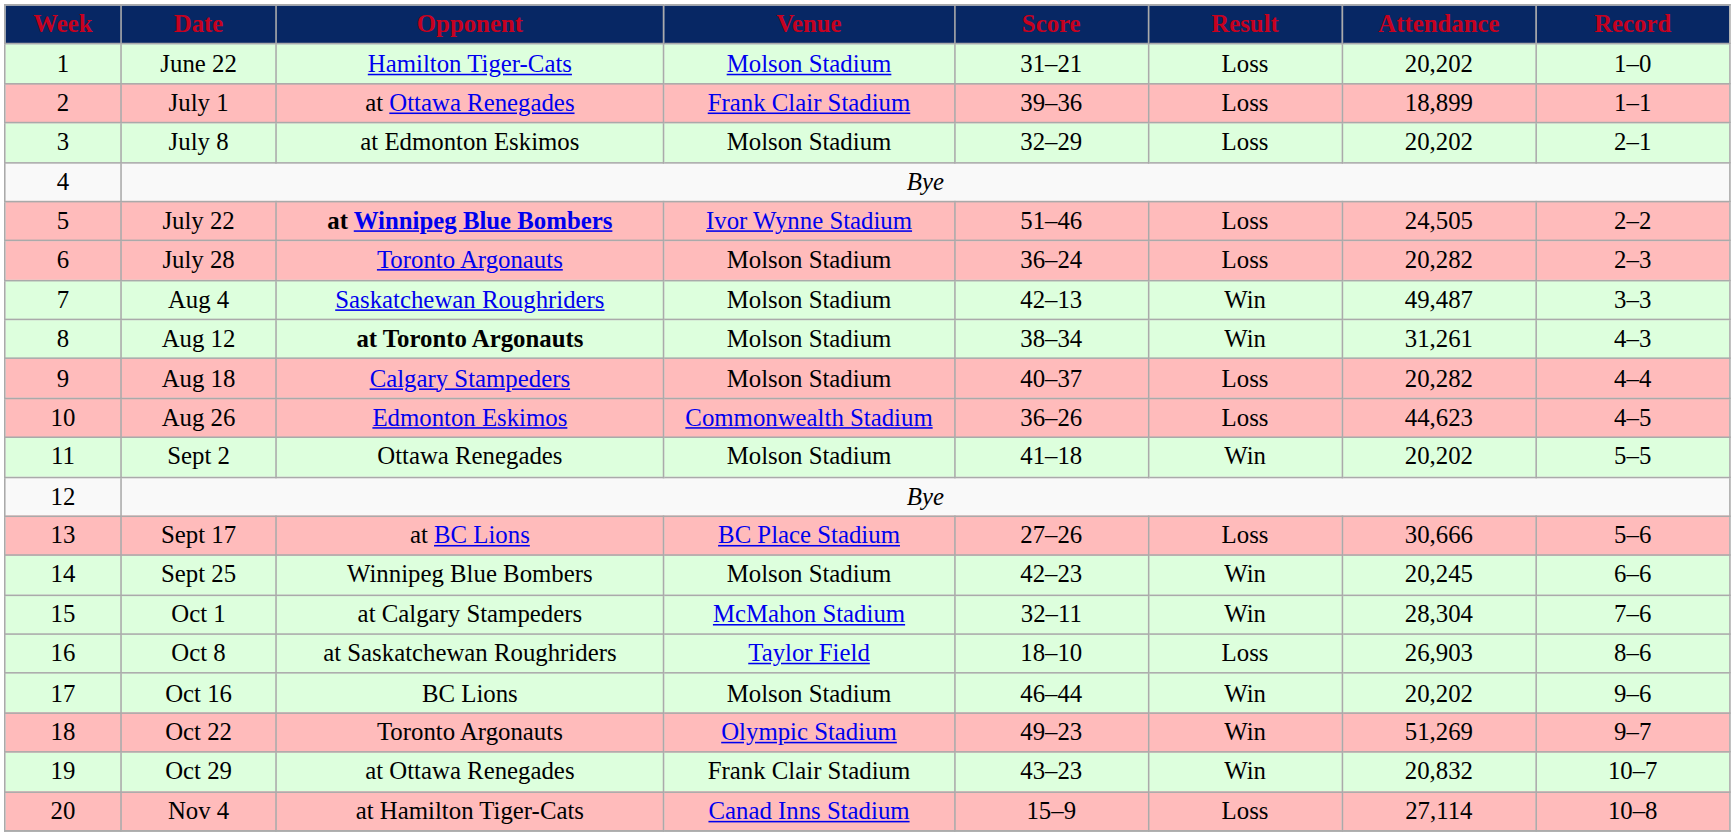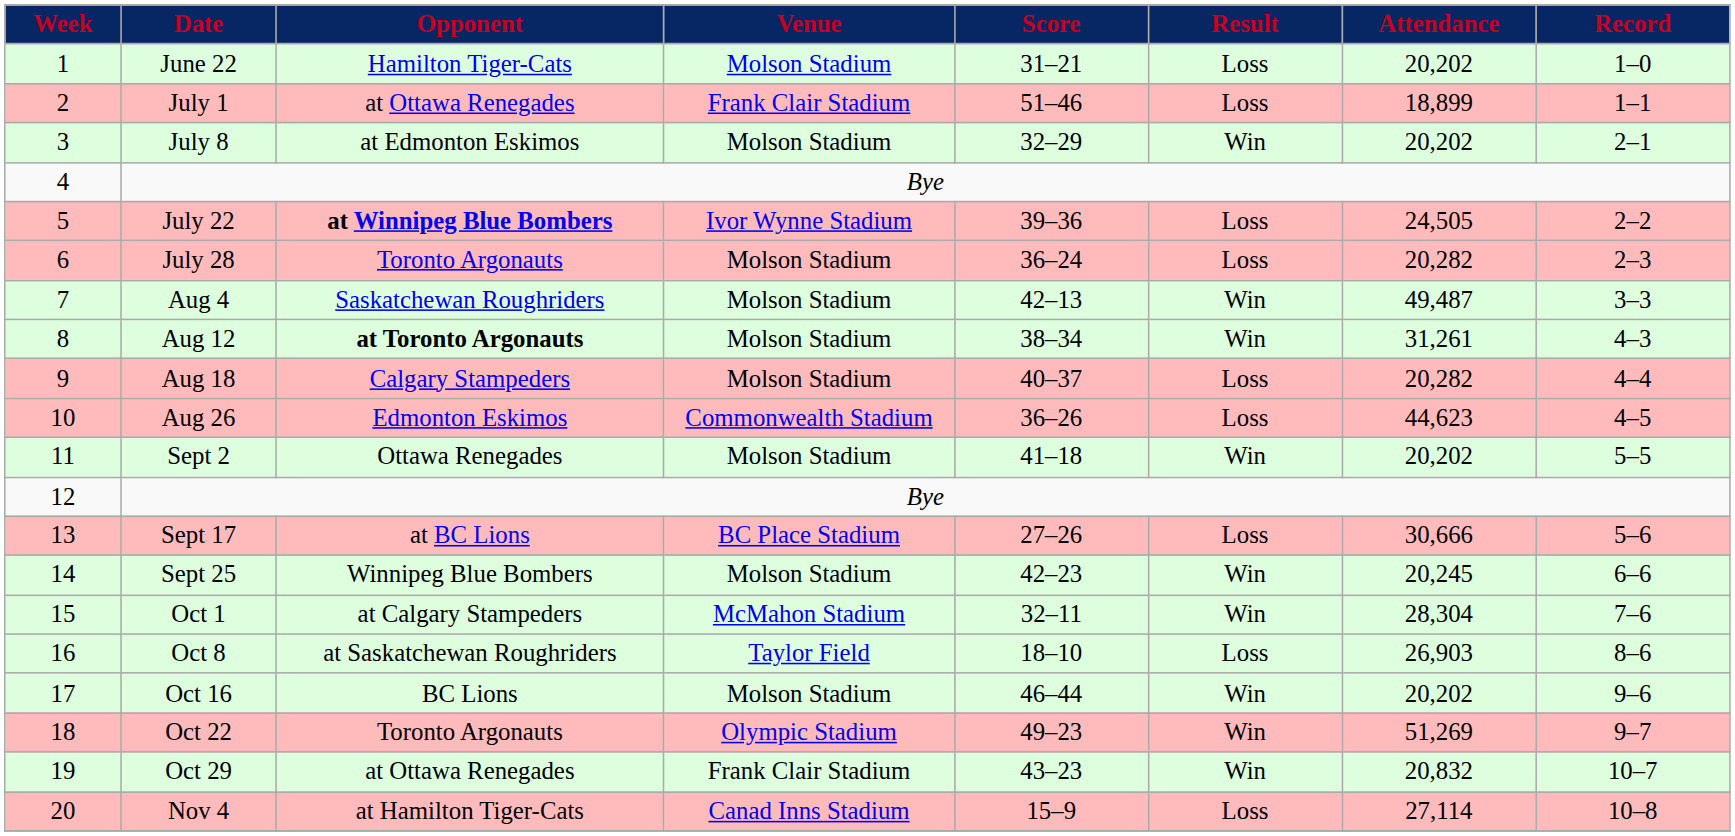 <table class="wikitable sortable sortable" style="font-size: 100%; text-align: center;">
 <tr>
 <th style="background:#072764;color:#c6011f;" width="6%">Week</th>
 <th style="background:#072764;color:#c6011f;" width="8%">Date</th>
 <th style="background:#072764;color:#c6011f;" width="20%">Opponent</th>
 <th style="background:#072764;color:#c6011f;" width="15%">Venue</th>
 <th style="background:#072764;color:#c6011f;" width="10%">Score</th>
 <th style="background:#072763;color:#c6011f;" width="10%">Result</th>
 <th style="background:#072764;color:#c6011f;" width="10%">Attendance</th>
 <th style="background:#072764;color:#c6011f;" width="10%">Record</th>
 </tr>
 <tr bgcolor="ddffdd">
 <td>1</td>
 <td>June 22</td>
 <td><a href='#'>Hamilton Tiger-Cats</a></td>
 <td><a href='#'>Molson Stadium</a></td>
 <td>31–21</td>
 <td>Loss</td>
 <td>20,202</td>
 <td>1–0</td>
 </tr>
 <tr bgcolor="ffbbbb">
 <td>2</td>
 <td>July 1</td>
 <td>at <a href='#'>Ottawa Renegades</a></td>
 <td><a href='#'>Frank Clair Stadium</a></td>
-<td>39–36</td>
+<td>51–46</td>
 <td>Loss</td>
 <td>18,899</td>
 <td>1–1</td>
 </tr>
 <tr bgcolor="ddffdd">
 <td>3</td>
 <td>July 8</td>
 <td>at Edmonton Eskimos</td>
 <td>Molson Stadium</td>
 <td>32–29</td>
-<td>Loss</td>
+<td>Win</td>
 <td>20,202</td>
 <td>2–1</td>
 </tr>
 <tr align="center">
 <td>4</td>
 <td colSpan=56 align="center"><em>Bye</em></td>
 </tr>
 <tr bgcolor="ffbbbb">
 <td>5</td>
 <td>July 22</td>
 <td><strong>at <a href='#'>Winnipeg Blue Bombers</a></strong></td>
 <td><a href='#'>Ivor Wynne Stadium</a></td>
-<td>51–46</td>
+<td>39–36</td>
 <td>Loss</td>
 <td>24,505</td>
 <td>2–2</td>
 </tr>
 <tr bgcolor="ffbbbb">
 <td>6</td>
 <td>July 28</td>
 <td><a href='#'>Toronto Argonauts</a></td>
 <td>Molson Stadium</td>
 <td>36–24</td>
 <td>Loss</td>
 <td>20,282</td>
 <td>2–3</td>
 </tr>
 <tr bgcolor="ddffdd">
 <td>7</td>
 <td>Aug 4</td>
 <td><a href='#'>Saskatchewan Roughriders</a></td>
 <td>Molson Stadium</td>
 <td>42–13</td>
 <td>Win</td>
 <td>49,487</td>
 <td>3–3</td>
 </tr>
 <tr bgcolor="ddffdd">
 <td>8</td>
 <td>Aug 12</td>
 <td><strong>at Toronto Argonauts</strong></td>
 <td>Molson Stadium</td>
 <td>38–34</td>
 <td>Win</td>
 <td>31,261</td>
 <td>4–3</td>
 </tr>
 <tr bgcolor="ffbbbb">
 <td>9</td>
 <td>Aug 18</td>
 <td><a href='#'>Calgary Stampeders</a></td>
 <td>Molson Stadium</td>
 <td>40–37</td>
 <td>Loss</td>
 <td>20,282</td>
 <td>4–4</td>
 </tr>
 <tr bgcolor="ffbbbb">
 <td>10</td>
 <td>Aug 26</td>
 <td><a href='#'>Edmonton Eskimos</a></td>
 <td><a href='#'>Commonwealth Stadium</a></td>
 <td>36–26</td>
 <td>Loss</td>
 <td>44,623</td>
 <td>4–5</td>
 </tr>
 <tr bgcolor="ddffdd">
 <td>11</td>
 <td>Sept 2</td>
 <td>Ottawa Renegades</td>
 <td>Molson Stadium</td>
 <td>41–18</td>
 <td>Win</td>
 <td>20,202</td>
 <td>5–5</td>
 </tr>
 <tr align="center">
 <td>12</td>
 <td colSpan=56 align="center"><em>Bye</em></td>
 </tr>
 <tr bgcolor="ffbbbb">
 <td>13</td>
 <td>Sept 17</td>
 <td>at <a href='#'>BC Lions</a></td>
 <td><a href='#'>BC Place Stadium</a></td>
 <td>27–26</td>
 <td>Loss</td>
 <td>30,666</td>
 <td>5–6</td>
 </tr>
 <tr bgcolor="ddffdd">
 <td>14</td>
 <td>Sept 25</td>
 <td>Winnipeg Blue Bombers</td>
 <td>Molson Stadium</td>
 <td>42–23</td>
 <td>Win</td>
 <td>20,245</td>
 <td>6–6</td>
 </tr>
 <tr bgcolor="ddffdd">
 <td>15</td>
 <td>Oct 1</td>
 <td>at Calgary Stampeders</td>
 <td><a href='#'>McMahon Stadium</a></td>
 <td>32–11</td>
 <td>Win</td>
 <td>28,304</td>
 <td>7–6</td>
 </tr>
 <tr bgcolor="ddffdd">
 <td>16</td>
 <td>Oct 8</td>
 <td>at Saskatchewan Roughriders</td>
 <td><a href='#'>Taylor Field</a></td>
 <td>18–10</td>
 <td>Loss</td>
 <td>26,903</td>
 <td>8–6</td>
 </tr>
 <tr bgcolor="ddffdd">
 <td>17</td>
 <td>Oct 16</td>
 <td>BC Lions</td>
 <td>Molson Stadium</td>
 <td>46–44</td>
 <td>Win</td>
 <td>20,202</td>
 <td>9–6</td>
 </tr>
 <tr bgcolor="ffbbbb">
 <td>18</td>
 <td>Oct 22</td>
 <td>Toronto Argonauts</td>
 <td><a href='#'>Olympic Stadium</a></td>
 <td>49–23</td>
 <td>Win</td>
 <td>51,269</td>
 <td>9–7</td>
 </tr>
 <tr bgcolor="ddffdd">
 <td>19</td>
 <td>Oct 29</td>
 <td>at Ottawa Renegades</td>
 <td>Frank Clair Stadium</td>
 <td>43–23</td>
 <td>Win</td>
 <td>20,832</td>
 <td>10–7</td>
 </tr>
 <tr bgcolor="ffbbbb">
 <td>20</td>
 <td>Nov 4</td>
 <td>at Hamilton Tiger-Cats</td>
 <td><a href='#'>Canad Inns Stadium</a></td>
 <td>15–9</td>
 <td>Loss</td>
 <td>27,114</td>
 <td>10–8</td>
 </tr>
 <tr>
 </tr>
 </table>
